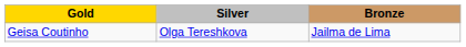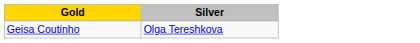 <table class="wikitable" style="text-align:left">
 <tr align="center">
 <td width=200 bgcolor=gold><strong>Gold</strong></td>
 <td width=200 bgcolor=silver><strong>Silver</strong></td>
-<td width=200 bgcolor=CC9966><strong>Bronze</strong></td>
 </tr>
 <tr>
 <td><a href='#'>Geisa Coutinho</a><br><em></em></td>
 <td><a href='#'>Olga Tereshkova</a><br><em></em></td>
-<td><a href='#'>Jailma de Lima</a><br><em></em></td>
 </tr>
 </table>
